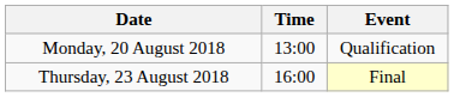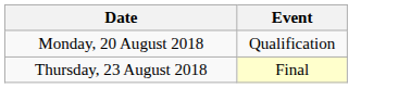 <table class = "wikitable" style="text-align:center;">
 <tr>
 <th width=220>Date</th>
-<th width=50>Time</th>
 <th width=100>Event</th>
 </tr>
 <tr>
 <td>Monday, 20 August 2018</td>
-<td>13:00</td>
 <td>Qualification</td>
 </tr>
 <tr>
 <td>Thursday, 23 August 2018</td>
-<td>16:00</td>
 <td bgcolor=ffffcc>Final</td>
 </tr>
 </table>
